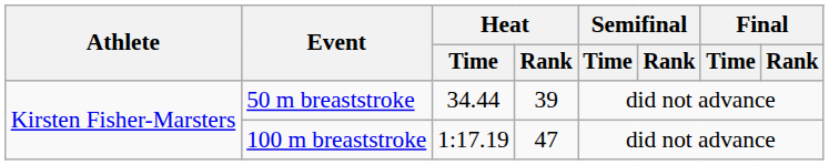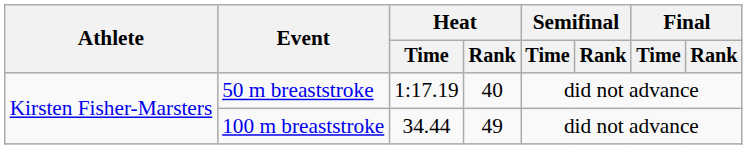 <table class="wikitable" style="text-align:center; font-size:90%">
 <tr>
 <th rowspan="2">Athlete</th>
 <th rowspan="2">Event</th>
 <th colspan="2">Heat</th>
 <th colspan="2">Semifinal</th>
 <th colspan="2">Final</th>
 </tr>
 <tr style="font-size:95%">
 <th>Time</th>
 <th>Rank</th>
 <th>Time</th>
 <th>Rank</th>
 <th>Time</th>
 <th>Rank</th>
 </tr>
 <tr>
 <td align=left rowspan=2><a href='#'>Kirsten Fisher-Marsters</a></td>
 <td align=left><a href='#'>50 m breaststroke</a></td>
-<td>34.44</td>
-<td>39</td>
+<td>1:17.19</td>
+<td>40</td>
 <td colspan=4>did not advance</td>
 </tr>
 <tr>
 <td align=left><a href='#'>100 m breaststroke</a></td>
-<td>1:17.19</td>
-<td>47</td>
+<td>34.44</td>
+<td>49</td>
 <td colspan=4>did not advance</td>
 </tr>
 </table>
